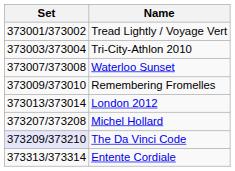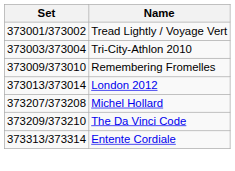 <table class="wikitable">
 <tr>
 <th>Set</th>
 <th>Name</th>
 </tr>
 <tr>
 <td>373001/373002</td>
 <td>Tread Lightly / Voyage Vert</td>
 </tr>
 <tr>
 <td>373003/373004</td>
 <td>Tri-City-Athlon 2010</td>
 </tr>
 <tr>
-<td>373007/373008</td>
-<td><a href='#'>Waterloo Sunset</a></td>
-</tr>
-<tr>
 <td>373009/373010</td>
 <td>Remembering Fromelles</td>
 </tr>
 <tr>
 <td>373013/373014</td>
 <td><a href='#'>London 2012</a></td>
 </tr>
 <tr>
 <td>373207/373208</td>
 <td><a href='#'>Michel Hollard</a></td>
 </tr>
 <tr>
-<td style="background: lavender;">373209/373210</td>
+<td>373209/373210</td>
 <td><a href='#'>The Da Vinci Code</a></td>
 </tr>
 <tr>
 <td>373313/373314</td>
 <td><a href='#'>Entente Cordiale</a></td>
 </tr>
 </table>
